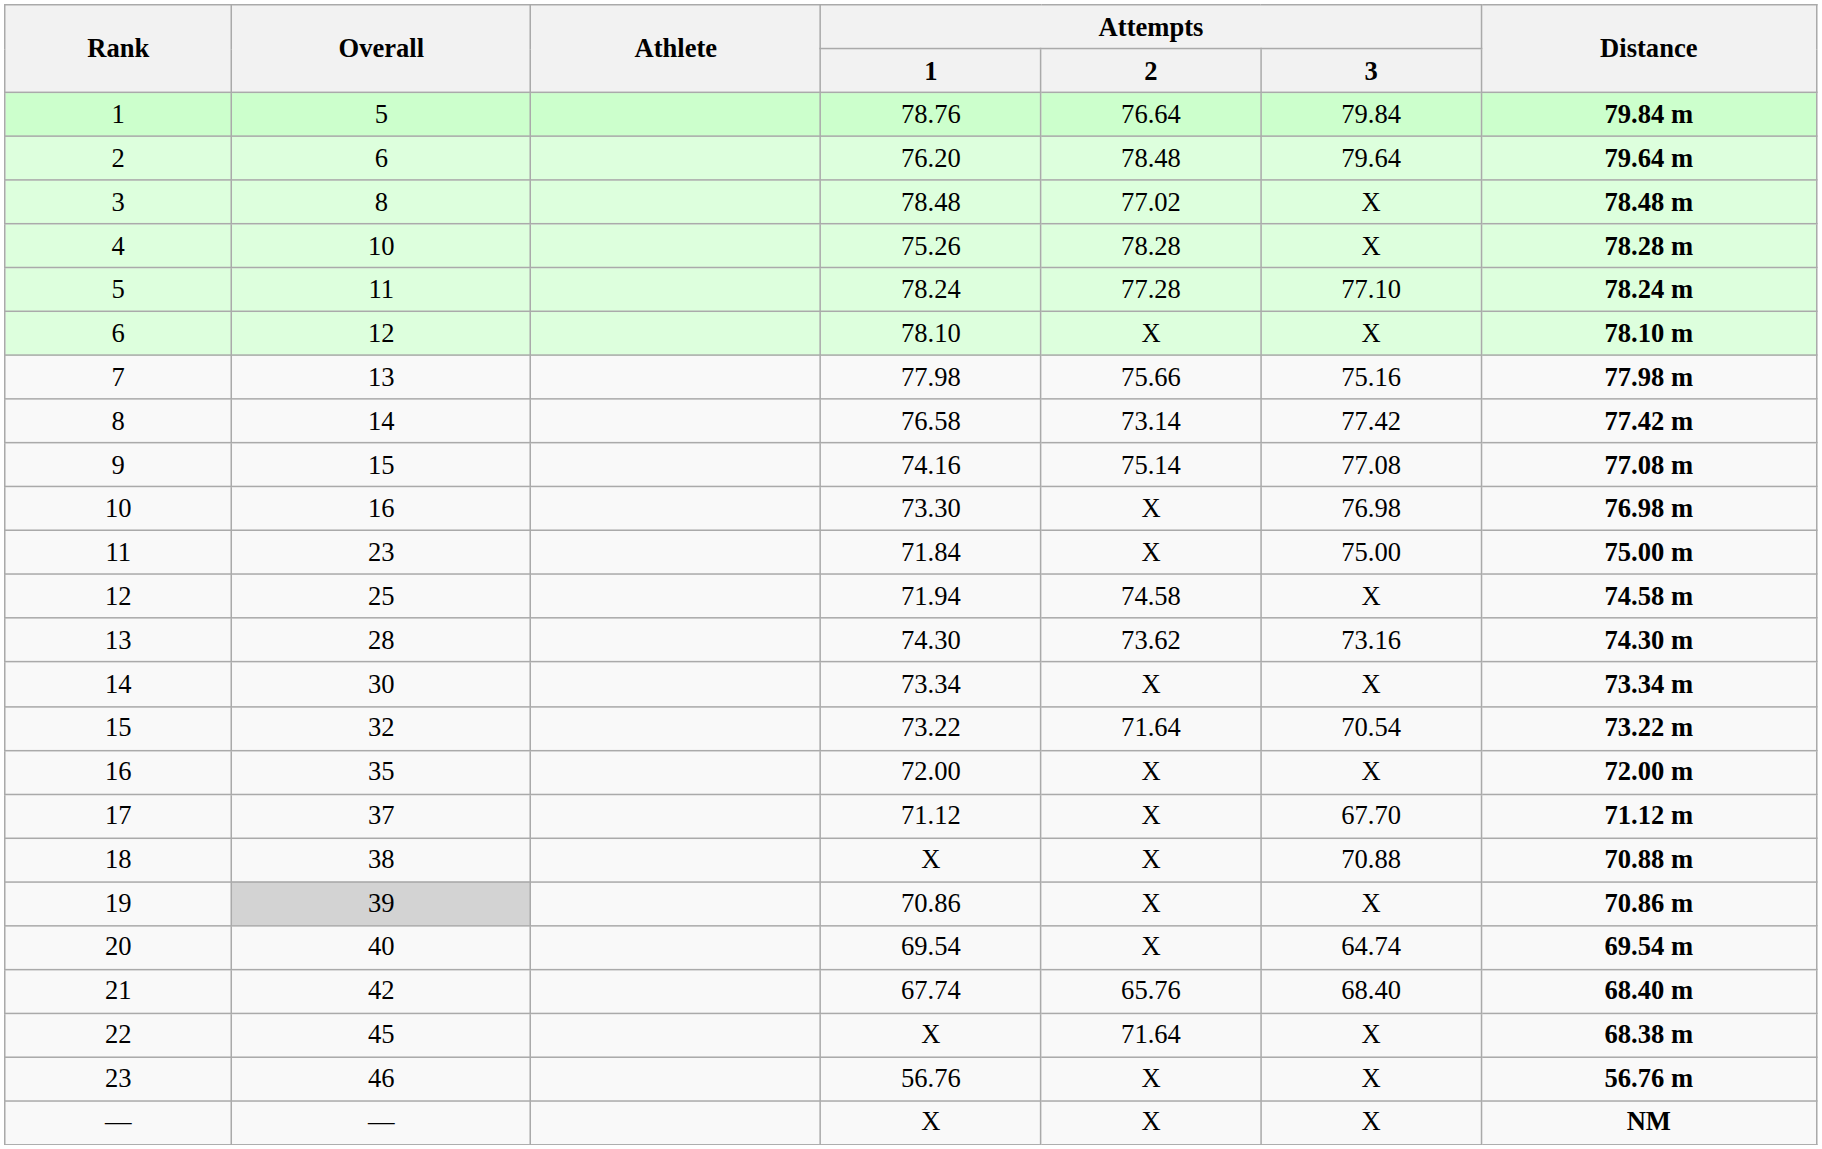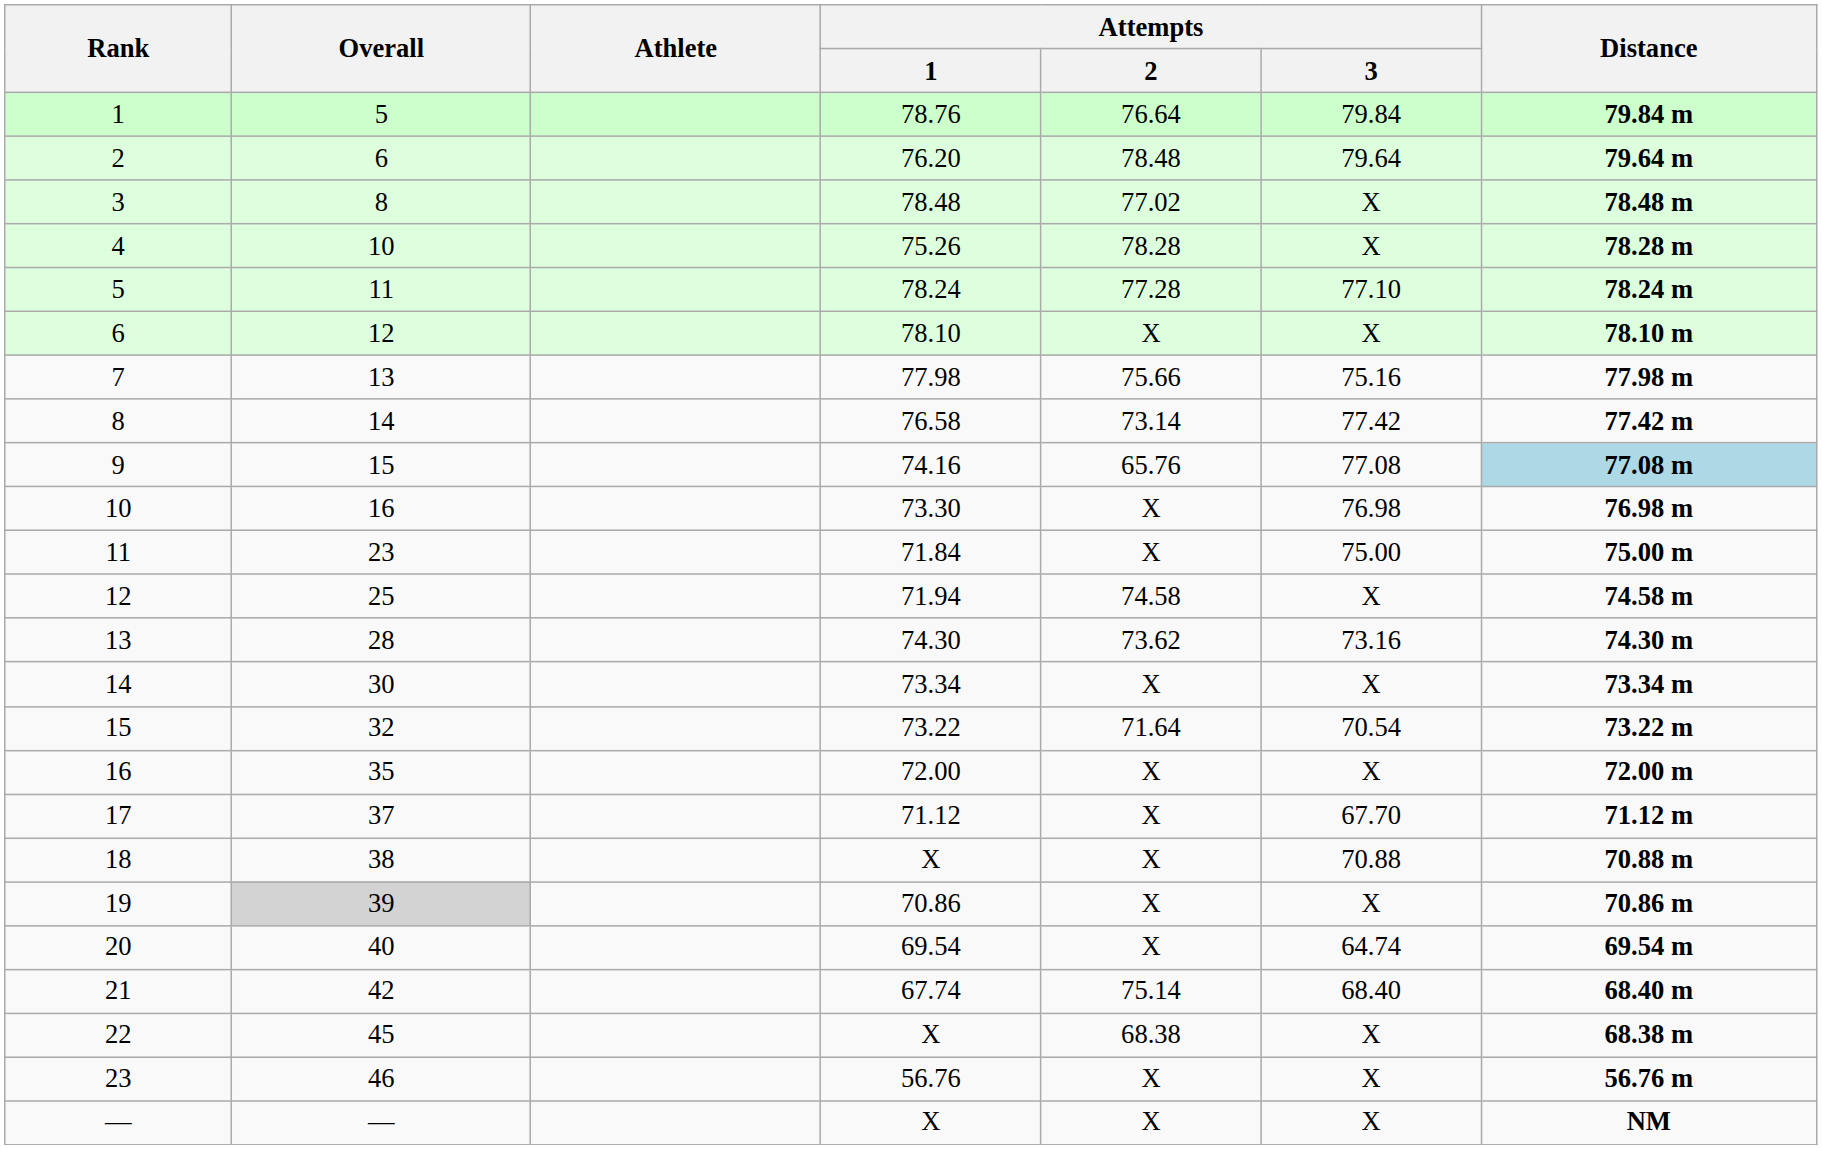 <table class="wikitable" style=" text-align:center; font-size:110%;" width="95%">
 <tr>
 <th rowspan="2">Rank</th>
 <th rowspan="2">Overall</th>
 <th rowspan="2">Athlete</th>
 <th colspan="3">Attempts</th>
 <th rowspan="2">Distance</th>
 </tr>
 <tr>
 <th>1</th>
 <th>2</th>
 <th>3</th>
 </tr>
 <tr style="background:#ccffcc;">
 <td>1</td>
 <td>5</td>
 <td align=left></td>
 <td>78.76</td>
 <td>76.64</td>
 <td>79.84</td>
 <td><strong>79.84 m</strong></td>
 </tr>
 <tr style="background:#ddffdd;">
 <td>2</td>
 <td>6</td>
 <td align=left></td>
 <td>76.20</td>
 <td>78.48</td>
 <td>79.64</td>
 <td><strong>79.64 m</strong></td>
 </tr>
 <tr style="background:#ddffdd;">
 <td>3</td>
 <td>8</td>
 <td align=left></td>
 <td>78.48</td>
 <td>77.02</td>
 <td>X</td>
 <td><strong>78.48 m</strong></td>
 </tr>
 <tr style="background:#ddffdd;">
 <td>4</td>
 <td>10</td>
 <td align=left></td>
 <td>75.26</td>
 <td>78.28</td>
 <td>X</td>
 <td><strong>78.28 m</strong></td>
 </tr>
 <tr style="background:#ddffdd;">
 <td>5</td>
 <td>11</td>
 <td align=left></td>
 <td>78.24</td>
 <td>77.28</td>
 <td>77.10</td>
 <td><strong>78.24 m</strong></td>
 </tr>
 <tr style="background:#ddffdd;">
 <td>6</td>
 <td>12</td>
 <td align=left></td>
 <td>78.10</td>
 <td>X</td>
 <td>X</td>
 <td><strong>78.10 m</strong></td>
 </tr>
 <tr>
 <td>7</td>
 <td>13</td>
 <td align=left></td>
 <td>77.98</td>
 <td>75.66</td>
 <td>75.16</td>
 <td><strong>77.98 m</strong></td>
 </tr>
 <tr>
 <td>8</td>
 <td>14</td>
 <td align=left></td>
 <td>76.58</td>
 <td>73.14</td>
 <td>77.42</td>
 <td><strong>77.42 m</strong></td>
 </tr>
 <tr>
 <td>9</td>
 <td>15</td>
 <td align=left></td>
 <td>74.16</td>
-<td>75.14</td>
+<td>65.76</td>
 <td>77.08</td>
-<td><strong>77.08 m</strong></td>
+<td style="background: lightblue;"><strong>77.08 m</strong></td>
 </tr>
 <tr>
 <td>10</td>
 <td>16</td>
 <td align=left></td>
 <td>73.30</td>
 <td>X</td>
 <td>76.98</td>
 <td><strong>76.98 m</strong></td>
 </tr>
 <tr>
 <td>11</td>
 <td>23</td>
 <td align=left></td>
 <td>71.84</td>
 <td>X</td>
 <td>75.00</td>
 <td><strong>75.00 m</strong></td>
 </tr>
 <tr>
 <td>12</td>
 <td>25</td>
 <td align=left></td>
 <td>71.94</td>
 <td>74.58</td>
 <td>X</td>
 <td><strong>74.58 m</strong></td>
 </tr>
 <tr>
 <td>13</td>
 <td>28</td>
 <td align=left></td>
 <td>74.30</td>
 <td>73.62</td>
 <td>73.16</td>
 <td><strong>74.30 m</strong></td>
 </tr>
 <tr>
 <td>14</td>
 <td>30</td>
 <td align=left></td>
 <td>73.34</td>
 <td>X</td>
 <td>X</td>
 <td><strong>73.34 m</strong></td>
 </tr>
 <tr>
 <td>15</td>
 <td>32</td>
 <td align=left></td>
 <td>73.22</td>
 <td>71.64</td>
 <td>70.54</td>
 <td><strong>73.22 m</strong></td>
 </tr>
 <tr>
 <td>16</td>
 <td>35</td>
 <td align=left></td>
 <td>72.00</td>
 <td>X</td>
 <td>X</td>
 <td><strong>72.00 m</strong></td>
 </tr>
 <tr>
 <td>17</td>
 <td>37</td>
 <td align=left></td>
 <td>71.12</td>
 <td>X</td>
 <td>67.70</td>
 <td><strong>71.12 m</strong></td>
 </tr>
 <tr>
 <td>18</td>
 <td>38</td>
 <td align=left></td>
 <td>X</td>
 <td>X</td>
 <td>70.88</td>
 <td><strong>70.88 m</strong></td>
 </tr>
 <tr>
 <td>19</td>
 <td style="background: lightgrey;">39</td>
 <td align=left></td>
 <td>70.86</td>
 <td>X</td>
 <td>X</td>
 <td><strong>70.86 m</strong></td>
 </tr>
 <tr>
 <td>20</td>
 <td>40</td>
 <td align=left></td>
 <td>69.54</td>
 <td>X</td>
 <td>64.74</td>
 <td><strong>69.54 m</strong></td>
 </tr>
 <tr>
 <td>21</td>
 <td>42</td>
 <td align=left></td>
 <td>67.74</td>
-<td>65.76</td>
+<td>75.14</td>
 <td>68.40</td>
 <td><strong>68.40 m</strong></td>
 </tr>
 <tr>
 <td>22</td>
 <td>45</td>
 <td align=left></td>
 <td>X</td>
-<td>71.64</td>
+<td>68.38</td>
 <td>X</td>
 <td><strong>68.38 m</strong></td>
 </tr>
 <tr>
 <td>23</td>
 <td>46</td>
 <td align=left></td>
 <td>56.76</td>
 <td>X</td>
 <td>X</td>
 <td><strong>56.76 m</strong></td>
 </tr>
 <tr>
 <td>—</td>
 <td>—</td>
 <td align=left></td>
 <td>X</td>
 <td>X</td>
 <td>X</td>
 <td><strong>NM</strong></td>
 </tr>
 </table>
